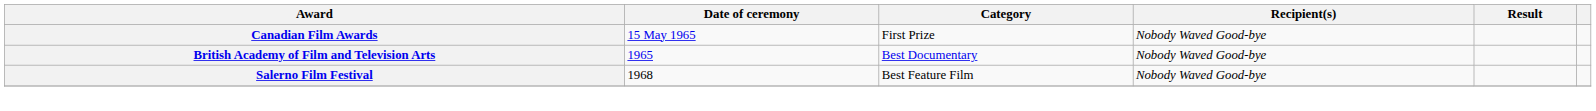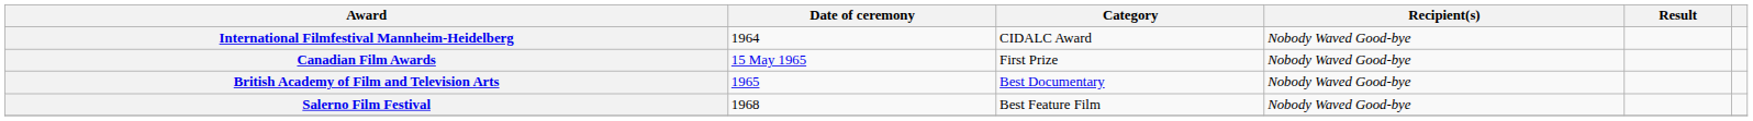 <table class="wikitable sortable plainrowheaders" style="width: 100%;">
 <tr>
 <th scope="col">Award</th>
 <th scope="col">Date of ceremony</th>
 <th scope="col">Category</th>
 <th scope="col">Recipient(s)</th>
 <th scope="col">Result</th>
 <th scope="col" class="unsortable"></th>
+</tr>
+<tr>
+<th rowspan="1" scope="row"><a href='#'>International Filmfestival Mannheim-Heidelberg</a></th>
+<td rowspan="1">1964</td>
+<td>CIDALC Award</td>
+<td><em>Nobody Waved Good-bye</em></td>
+<td></td>
+<td align="center" rowspan="1"></td>
 </tr>
 <tr>
 <th rowspan="1" scope="row"><a href='#'>Canadian Film Awards</a></th>
 <td rowspan="1"><a href='#'>15 May 1965</a></td>
 <td>First Prize</td>
 <td><em>Nobody Waved Good-bye</em></td>
 <td></td>
 <td align="center" rowspan="1"></td>
 </tr>
 <tr>
 <th rowspan="1" scope="row"><a href='#'>British Academy of Film and Television Arts</a></th>
 <td rowspan="1"><a href='#'>1965</a></td>
 <td><a href='#'>Best Documentary</a></td>
 <td><em>Nobody Waved Good-bye</em></td>
 <td></td>
 <td align="center" rowspan="1"></td>
 </tr>
 <tr>
 <th rowspan="1" scope="row"><a href='#'>Salerno Film Festival</a></th>
 <td rowspan="1">1968</td>
 <td>Best Feature Film</td>
 <td><em>Nobody Waved Good-bye</em></td>
 <td></td>
 <td align="center" rowspan="1"></td>
 </tr>
 <tr>
 </tr>
 </table>
